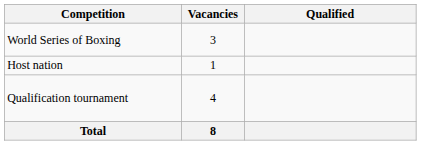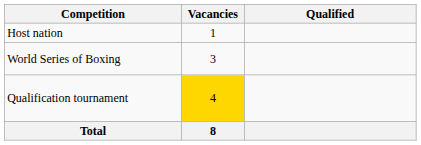 <table class = "wikitable" width=550>
 <tr>
 <th width=300>Competition</th>
 <th width=80>Vacancies</th>
 <th width=300>Qualified</th>
 </tr>
 <tr>
+<td>Host nation</td>
+<td align="center">1</td>
+<td></td>
+</tr>
+<tr>
 <td>World Series of Boxing</td>
 <td align="center">3</td>
 <td><br><br></td>
 </tr>
 <tr>
-<td>Host nation</td>
-<td align="center">1</td>
-<td></td>
-</tr>
-<tr>
 <td>Qualification tournament</td>
-<td align="center">4</td>
+<td align="center" style="background: gold;">4</td>
 <td><br><br><br></td>
 </tr>
 <tr>
 <th>Total</th>
 <th>8</th>
 <th></th>
 </tr>
 </table>
